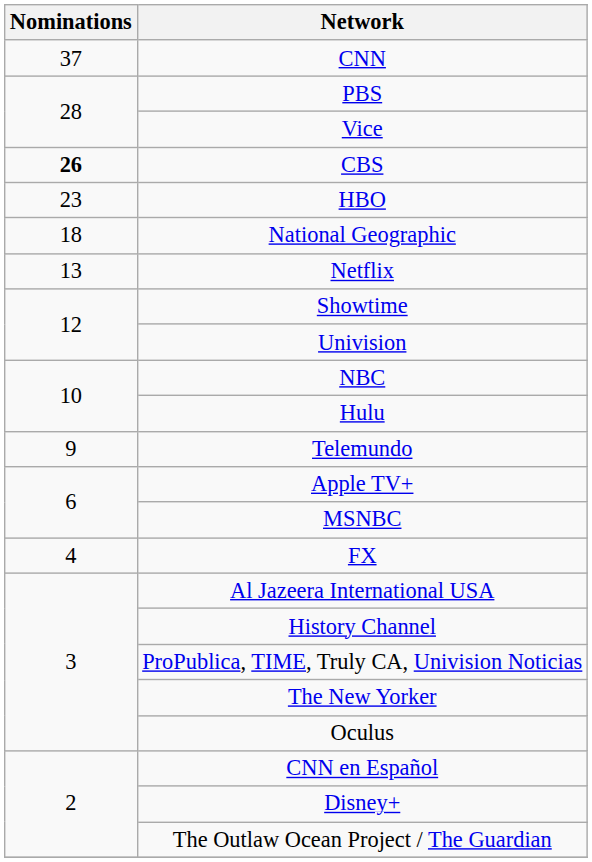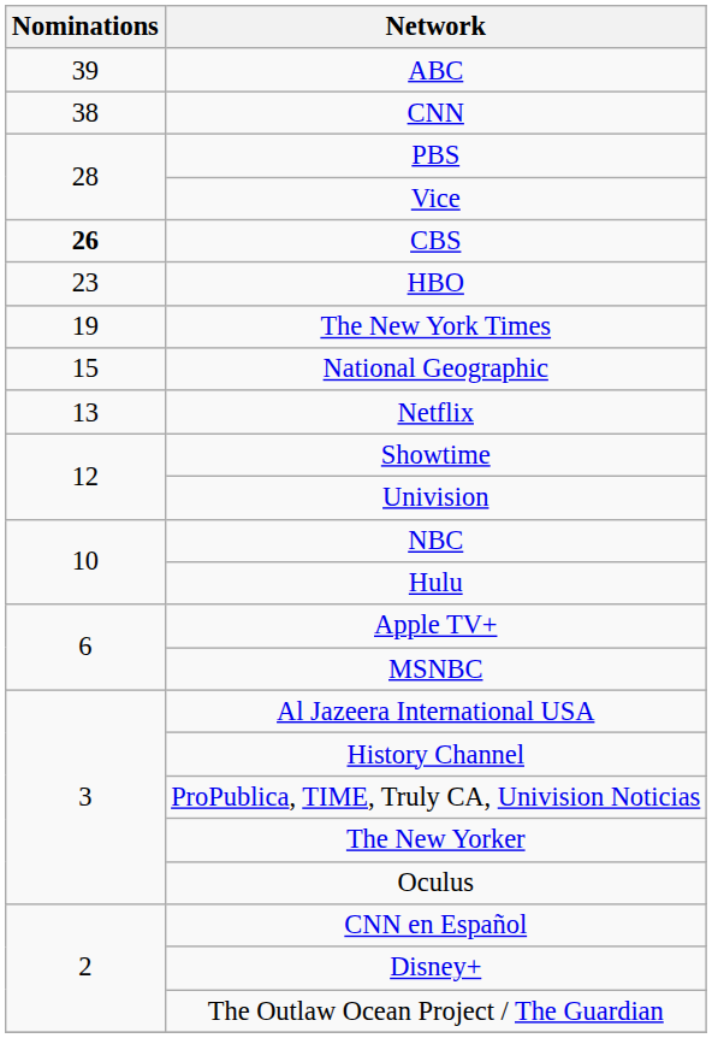 <table class="wikitable floatright" style="text-align: center;">
 <tr>
 <th scope="col" style="width:55px;">Nominations</th>
 <th scope="col" style="text-align:center;">Network</th>
 </tr>
 <tr>
-<td scope=row style="text-align:center">37</td>
+<td scope=row style="text-align:center">39</td>
+<td><a href='#'>ABC</a></td>
+</tr>
+<tr>
+<td scope=row style="text-align:center">38</td>
 <td><a href='#'>CNN</a></td>
 </tr>
 <tr>
 <td rowspan="2" scope=row style="text-align:center">28</td>
 <td><a href='#'>PBS</a></td>
 </tr>
 <tr>
 <td><a href='#'>Vice</a></td>
 </tr>
 <tr>
 <td scope=row style="text-align:center"><strong>26</strong></td>
 <td><a href='#'>CBS</a></td>
 </tr>
 <tr>
 <td scope=row style="text-align:center">23</td>
 <td><a href='#'>HBO</a></td>
 </tr>
 <tr>
-<td scope=row style="text-align:center">18</td>
+<td scope=row style="text-align:center">19</td>
+<td><a href='#'>The New York Times</a></td>
+</tr>
+<tr>
+<td scope=row style="text-align:center">15</td>
 <td><a href='#'>National Geographic</a></td>
 </tr>
 <tr>
 <td scope=row style="text-align:center">13</td>
 <td><a href='#'>Netflix</a></td>
 </tr>
 <tr>
 <td rowspan="2" scope=row style="text-align:center">12</td>
 <td><a href='#'>Showtime</a></td>
 </tr>
 <tr>
 <td><a href='#'>Univision</a></td>
 </tr>
 <tr>
 <td rowspan="2" scope=row style="text-align:center">10</td>
 <td><a href='#'>NBC</a></td>
 </tr>
 <tr>
 <td><a href='#'>Hulu</a></td>
 </tr>
 <tr>
-<td scope=row style="text-align:center">9</td>
-<td><a href='#'>Telemundo</a></td>
-</tr>
-<tr>
 <td rowspan="2" scope=row style="text-align:center">6</td>
 <td><a href='#'>Apple TV+</a></td>
 </tr>
 <tr>
 <td><a href='#'>MSNBC</a></td>
-</tr>
-<tr>
-<td scope=row style="text-align:center">4</td>
-<td><a href='#'>FX</a></td>
 </tr>
 <tr>
 <td rowspan="5" scope=row style="text-align:center">3</td>
 <td><a href='#'>Al Jazeera International USA</a></td>
 </tr>
 <tr>
 <td><a href='#'>History Channel</a></td>
 </tr>
 <tr>
 <td><a href='#'>ProPublica</a>, <a href='#'>TIME</a>, Truly CA, <a href='#'>Univision Noticias</a></td>
 </tr>
 <tr>
 <td><a href='#'>The New Yorker</a></td>
 </tr>
 <tr>
 <td>Oculus</td>
 </tr>
 <tr>
 <td rowspan="3" scope=row style="text-align:center">2</td>
 <td><a href='#'>CNN en Español</a></td>
 </tr>
 <tr>
 <td><a href='#'>Disney+</a></td>
 </tr>
 <tr>
 <td>The Outlaw Ocean Project / <a href='#'>The Guardian</a></td>
 </tr>
 <tr>
 </tr>
 </table>
